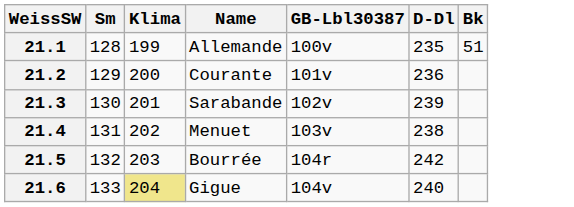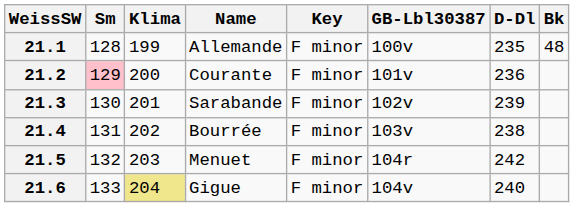 <table border="1" class="wikitable sortable">
 <tr>
 <th data-sort-type="number">WeissSW</th>
 <th>Sm</th>
 <th>Klima</th>
 <th class="unsortable">Name</th>
+<th class="unsortable">Key</th>
 <th>GB-Lbl30387</th>
 <th>D-Dl</th>
 <th>Bk</th>
 </tr>
 <tr>
 <th data-sort-value="1">21.1</th>
 <td>128</td>
 <td>199</td>
 <td>Allemande</td>
+<td>F minor</td>
 <td>100v</td>
 <td>235</td>
-<td>51</td>
+<td>48</td>
 </tr>
 <tr>
 <th data-sort-value="2">21.2</th>
-<td>129</td>
+<td style="background: pink;">129</td>
 <td>200</td>
 <td>Courante</td>
+<td>F minor</td>
 <td>101v</td>
 <td>236</td>
 <td></td>
 </tr>
 <tr>
 <th data-sort-value="3">21.3</th>
 <td>130</td>
 <td>201</td>
 <td>Sarabande</td>
+<td>F minor</td>
 <td>102v</td>
 <td>239</td>
 <td></td>
 </tr>
 <tr>
 <th data-sort-value="4">21.4</th>
 <td>131</td>
 <td>202</td>
-<td>Menuet</td>
+<td>Bourrée</td>
+<td>F minor</td>
 <td>103v</td>
 <td>238</td>
 <td></td>
 </tr>
 <tr>
 <th data-sort-value="5">21.5</th>
 <td>132</td>
 <td>203</td>
-<td>Bourrée</td>
+<td>Menuet</td>
+<td>F minor</td>
 <td>104r</td>
 <td>242</td>
 <td></td>
 </tr>
 <tr>
 <th data-sort-value="6">21.6</th>
 <td>133</td>
 <td style="background: khaki;">204</td>
 <td>Gigue</td>
+<td>F minor</td>
 <td>104v</td>
 <td>240</td>
 <td></td>
 </tr>
 </table>
